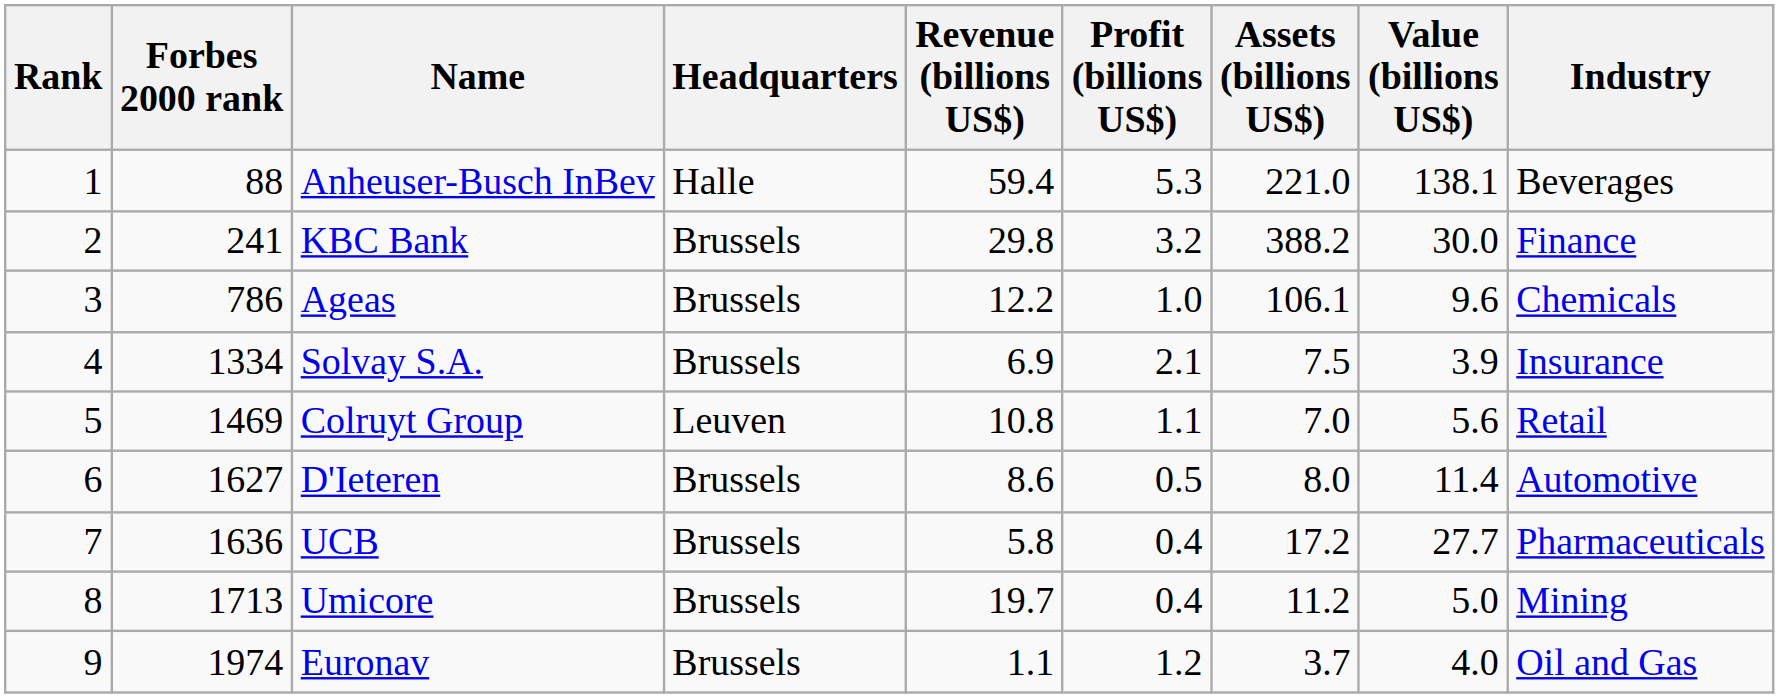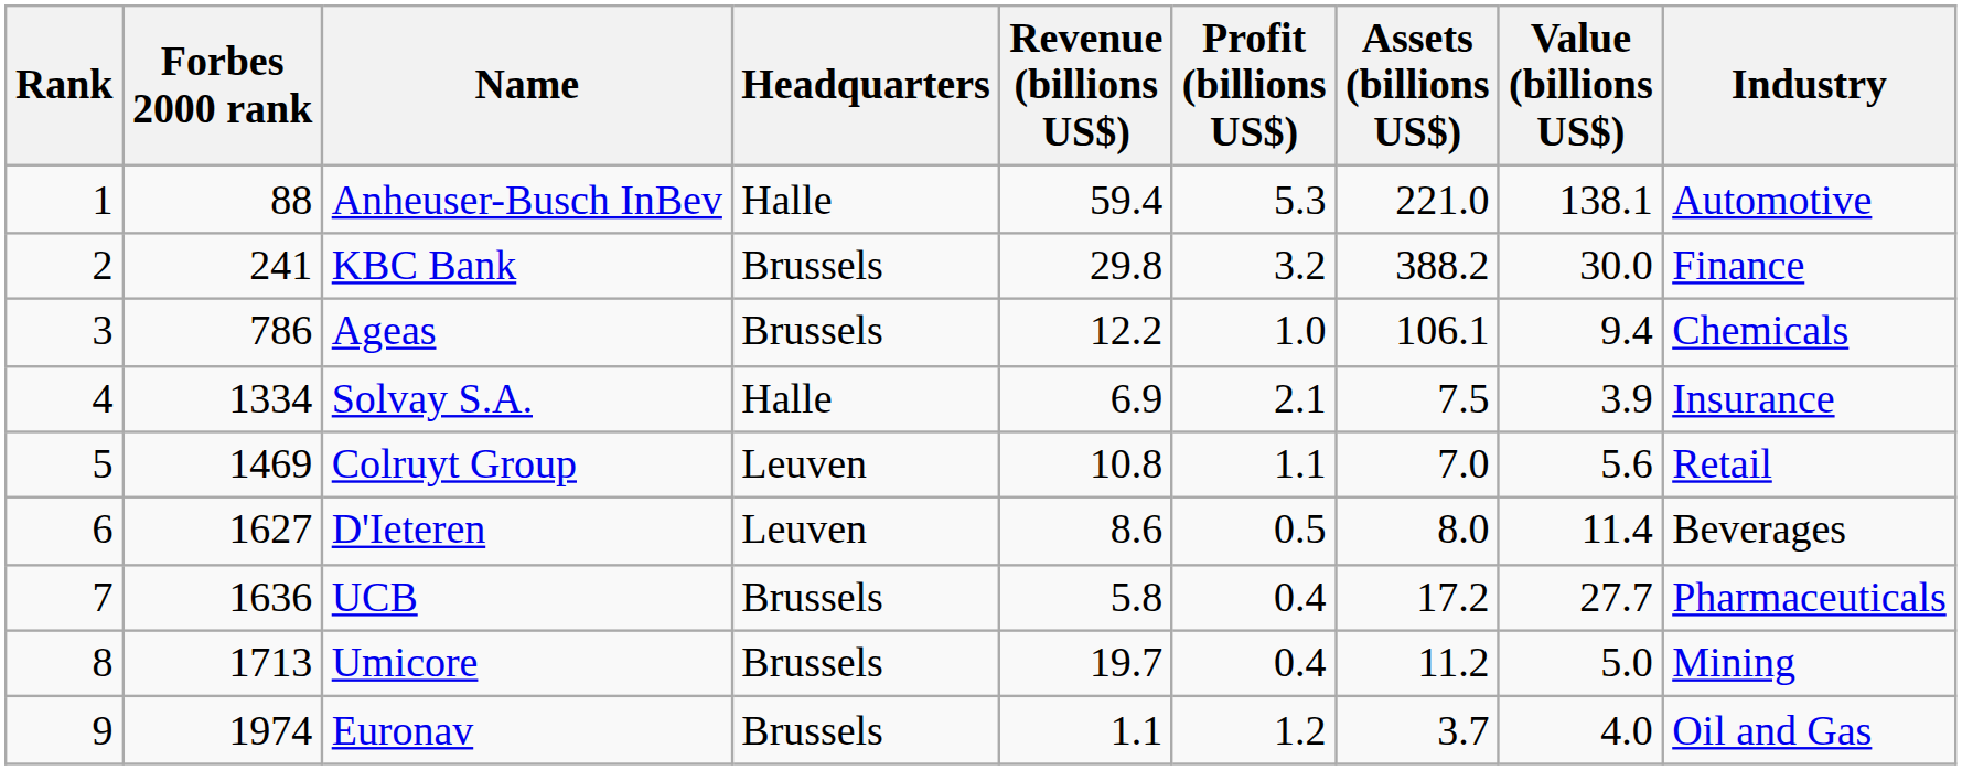 <table class="wikitable sortable" style="text-align:right;">
 <tr>
 <th align="center">Rank</th>
 <th align="center">Forbes <br>2000 rank</th>
 <th align="center">Name</th>
 <th align="center">Headquarters</th>
 <th align="center">Revenue<br>(billions <br>US$)</th>
 <th align="center">Profit<br>(billions <br>US$)</th>
 <th align="center">Assets<br>(billions <br>US$)</th>
 <th align="center">Value<br>(billions <br>US$)</th>
 <th align="center">Industry</th>
 </tr>
 <tr>
 <td>1</td>
 <td>88</td>
 <td align="left"><a href='#'>Anheuser-Busch InBev</a></td>
 <td align="left">Halle</td>
 <td>59.4</td>
 <td>5.3</td>
 <td>221.0</td>
 <td>138.1</td>
-<td align="left">Beverages</td>
+<td align="left"><a href='#'>Automotive</a></td>
 </tr>
 <tr>
 <td>2</td>
 <td>241</td>
 <td align="left"><a href='#'>KBC Bank</a></td>
 <td align="left">Brussels</td>
 <td>29.8</td>
 <td>3.2</td>
 <td>388.2</td>
 <td>30.0</td>
 <td align="left"><a href='#'>Finance</a></td>
 </tr>
 <tr>
 <td>3</td>
 <td>786</td>
 <td align="left"><a href='#'>Ageas</a></td>
 <td align="left">Brussels</td>
 <td>12.2</td>
 <td>1.0</td>
 <td>106.1</td>
-<td>9.6</td>
+<td>9.4</td>
 <td align="left"><a href='#'>Chemicals</a></td>
 </tr>
 <tr>
 <td>4</td>
 <td>1334</td>
 <td align="left"><a href='#'>Solvay S.A.</a></td>
-<td align="left">Brussels</td>
+<td align="left">Halle</td>
 <td>6.9</td>
 <td>2.1</td>
 <td>7.5</td>
 <td>3.9</td>
 <td align="left"><a href='#'>Insurance</a></td>
 </tr>
 <tr>
 <td>5</td>
 <td>1469</td>
 <td align="left"><a href='#'>Colruyt Group</a></td>
 <td align="left">Leuven</td>
 <td>10.8</td>
 <td>1.1</td>
 <td>7.0</td>
 <td>5.6</td>
 <td align="left"><a href='#'>Retail</a></td>
 </tr>
 <tr>
 <td>6</td>
 <td>1627</td>
 <td align="left"><a href='#'>D'Ieteren</a></td>
-<td align="left">Brussels</td>
+<td align="left">Leuven</td>
 <td>8.6</td>
 <td>0.5</td>
 <td>8.0</td>
 <td>11.4</td>
-<td align="left"><a href='#'>Automotive</a></td>
+<td align="left">Beverages</td>
 </tr>
 <tr>
 <td>7</td>
 <td>1636</td>
 <td align="left"><a href='#'>UCB</a></td>
 <td align="left">Brussels</td>
 <td>5.8</td>
 <td>0.4</td>
 <td>17.2</td>
 <td>27.7</td>
 <td align="left"><a href='#'>Pharmaceuticals</a></td>
 </tr>
 <tr>
 <td>8</td>
 <td>1713</td>
 <td align="left"><a href='#'>Umicore</a></td>
 <td align="left">Brussels</td>
 <td>19.7</td>
 <td>0.4</td>
 <td>11.2</td>
 <td>5.0</td>
 <td align="left"><a href='#'>Mining</a></td>
 </tr>
 <tr>
 <td>9</td>
 <td>1974</td>
 <td align="left"><a href='#'>Euronav</a></td>
 <td align="left">Brussels</td>
 <td>1.1</td>
 <td>1.2</td>
 <td>3.7</td>
 <td>4.0</td>
 <td align="left"><a href='#'>Oil and Gas</a></td>
 </tr>
 </table>
